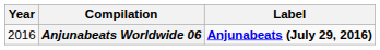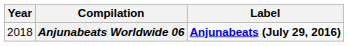 <table class="wikitable plainrowheaders">
 <tr>
 <th>Year</th>
 <th>Compilation</th>
 <th>Label</th>
 </tr>
 <tr>
-<td>2016</td>
+<td>2018</td>
 <th scope="row"><em>Anjunabeats Worldwide 06</em></th>
 <td align="left"><strong><a href='#'>Anjunabeats</a> (July 29, 2016)</strong></td>
 </tr>
 </table>
